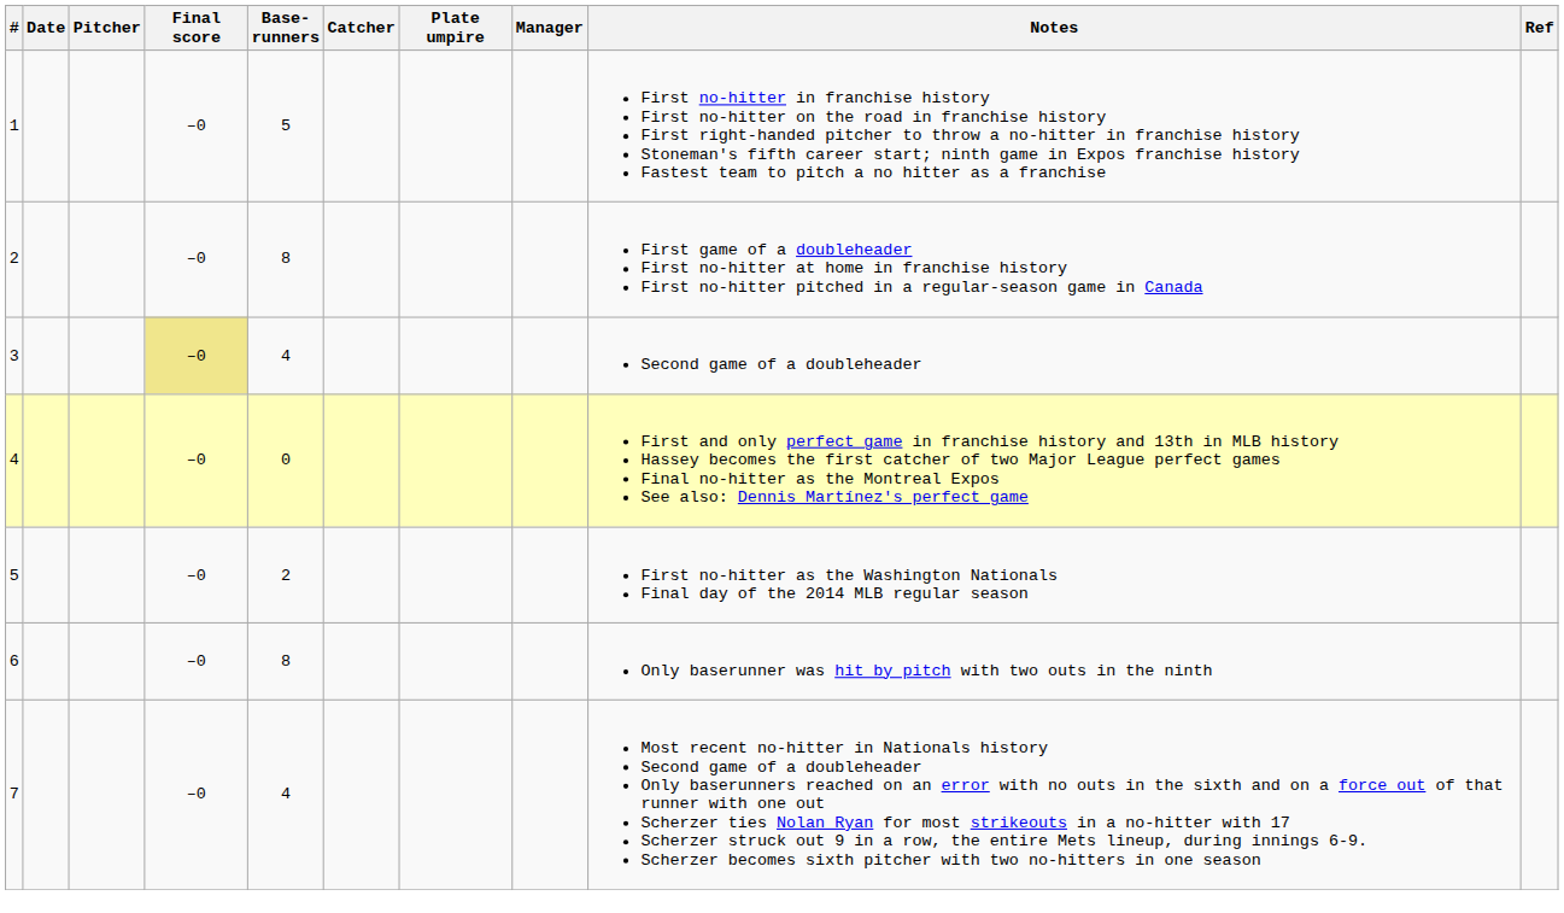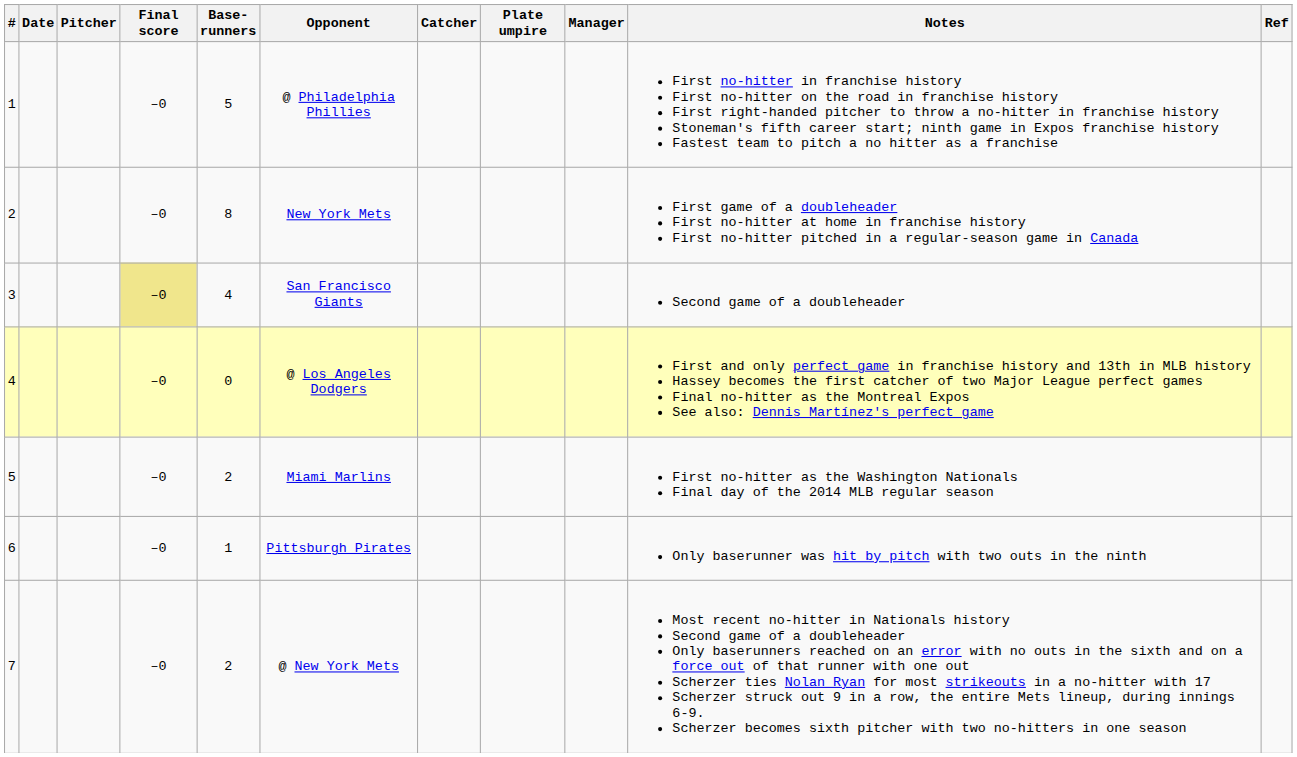 <table class="wikitable sortable" style="text-align:center" border="1">
 <tr>
 <th>#</th>
 <th>Date</th>
 <th>Pitcher</th>
 <th>Final score</th>
 <th>Base-<br>runners</th>
+<th>Opponent</th>
 <th>Catcher</th>
 <th>Plate umpire</th>
 <th>Manager</th>
 <th class="unsortable">Notes</th>
 <th class="unsortable">Ref</th>
 </tr>
 <tr>
 <td>1</td>
 <td></td>
 <td> </td>
 <td>–0</td>
 <td>5</td>
+<td>@ <a href='#'>Philadelphia Phillies</a></td>
 <td></td>
 <td></td>
 <td> </td>
 <td align="left"><br><ul><li>First <a href='#'>no-hitter</a> in franchise history</li><li>First no-hitter on the road in franchise history</li><li>First right-handed pitcher to throw a no-hitter in franchise history</li><li>Stoneman's fifth career start; ninth game in Expos franchise history</li><li>Fastest team to pitch a no hitter as a franchise</li></ul></td>
 <td></td>
 </tr>
 <tr>
 <td>2</td>
 <td></td>
 <td> </td>
 <td>–0</td>
 <td>8</td>
+<td><a href='#'>New York Mets</a></td>
 <td></td>
 <td></td>
 <td> </td>
 <td align="left"><br><ul><li>First game of a <a href='#'>doubleheader</a></li><li>First no-hitter at home in franchise history</li><li>First no-hitter pitched in a regular-season game in <a href='#'>Canada</a></li></ul></td>
 <td></td>
 </tr>
 <tr>
 <td>3</td>
 <td></td>
 <td></td>
 <td style="background: khaki;">–0</td>
 <td>4</td>
+<td><a href='#'>San Francisco Giants</a></td>
 <td></td>
 <td></td>
 <td></td>
 <td align="left"><br><ul><li>Second game of a doubleheader</li></ul></td>
 <td></td>
 </tr>
 <tr bgcolor="ffffbb">
 <td>4</td>
 <td></td>
 <td></td>
 <td>–0</td>
 <td>0</td>
+<td>@ <a href='#'>Los Angeles Dodgers</a></td>
 <td></td>
 <td></td>
 <td></td>
 <td align="left"><br><ul><li>First and only <a href='#'>perfect game</a> in franchise history and 13th in MLB history</li><li>Hassey becomes the first catcher of two Major League perfect games</li><li>Final no-hitter as the Montreal Expos</li><li>See also: <a href='#'>Dennis Martínez's perfect game</a></li></ul></td>
 <td></td>
 </tr>
 <tr>
 <td>5</td>
 <td></td>
 <td></td>
 <td>–0</td>
 <td>2</td>
+<td><a href='#'>Miami Marlins</a></td>
 <td> </td>
 <td></td>
 <td> </td>
 <td align="left"><br><ul><li>First no-hitter as the Washington Nationals</li><li>Final day of the 2014 MLB regular season</li></ul></td>
 <td></td>
 </tr>
 <tr>
 <td>6</td>
 <td></td>
 <td> </td>
 <td>–0</td>
-<td>8</td>
+<td>1</td>
+<td><a href='#'>Pittsburgh Pirates</a></td>
 <td> </td>
 <td></td>
 <td> </td>
 <td align="left"><br><ul><li>Only baserunner was <a href='#'>hit by pitch</a> with two outs in the ninth</li></ul></td>
 <td></td>
 </tr>
 <tr>
 <td>7</td>
 <td></td>
 <td> </td>
 <td>–0</td>
-<td>4</td>
+<td>2</td>
+<td>@ <a href='#'>New York Mets</a></td>
 <td> </td>
 <td></td>
 <td> </td>
 <td align="left"><br><ul><li>Most recent no-hitter in Nationals history</li><li>Second game of a doubleheader</li><li>Only baserunners reached on an <a href='#'>error</a> with no outs in the sixth and on a <a href='#'>force out</a> of that runner with one out</li><li>Scherzer ties <a href='#'>Nolan Ryan</a> for most <a href='#'>strikeouts</a> in a no-hitter with 17</li><li>Scherzer struck out 9 in a row, the entire Mets lineup, during innings 6-9.</li><li>Scherzer becomes sixth pitcher with two no-hitters in one season</li></ul></td>
 <td></td>
 </tr>
 </table>
